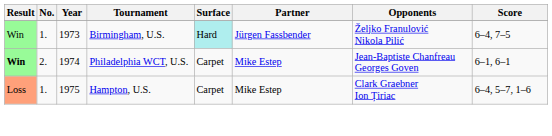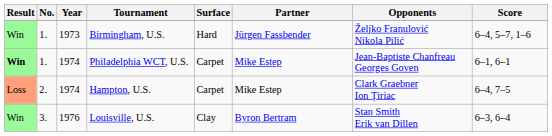 <table class="sortable wikitable">
 <tr>
 <th style="width:40px">Result</th>
 <th style="width:20px">No.</th>
 <th style="width:40px">Year</th>
 <th style="width:160px">Tournament</th>
 <th style="width:50px">Surface</th>
 <th style="width:180px">Partner</th>
 <th style="width:180px">Opponents</th>
 <th style="width:110px" class="unsortable">Score</th>
 </tr>
 <tr>
 </tr>
 <tr>
 <td style="background:#98fb98;">Win</td>
 <td>1.</td>
 <td>1973</td>
 <td><a href='#'>Birmingham</a>, U.S.</td>
-<td style="background: paleturquoise;">Hard</td>
+<td>Hard</td>
 <td> <a href='#'>Jürgen Fassbender</a></td>
 <td> <a href='#'>Željko Franulović</a> <br>  <a href='#'>Nikola Pilić</a></td>
-<td>6–4, 7–5</td>
+<td>6–4, 5–7, 1–6</td>
 </tr>
 <tr>
 <td style="background:#98fb98;"><strong>Win</strong></td>
-<td>2.</td>
+<td>1.</td>
 <td>1974</td>
 <td><a href='#'>Philadelphia WCT</a>, U.S.</td>
 <td>Carpet</td>
 <td> <a href='#'>Mike Estep</a></td>
 <td> <a href='#'>Jean-Baptiste Chanfreau</a> <br>  <a href='#'>Georges Goven</a></td>
 <td>6–1, 6–1</td>
 </tr>
 <tr>
 <td style="background:#ffa07a;">Loss</td>
-<td>1.</td>
-<td>1975</td>
+<td>2.</td>
+<td>1974</td>
 <td><a href='#'>Hampton</a>, U.S.</td>
 <td>Carpet</td>
 <td> Mike Estep</td>
 <td> <a href='#'>Clark Graebner</a> <br>  <a href='#'>Ion Țiriac</a></td>
-<td>6–4, 5–7, 1–6</td>
+<td>6–4, 7–5</td>
+</tr>
+<tr>
+<td style="background:#98fb98;">Win</td>
+<td>3.</td>
+<td>1976</td>
+<td><a href='#'>Louisville</a>, U.S.</td>
+<td>Clay</td>
+<td> <a href='#'>Byron Bertram</a></td>
+<td> <a href='#'>Stan Smith</a> <br>  <a href='#'>Erik van Dillen</a></td>
+<td>6–3, 6–4</td>
 </tr>
 </table>
